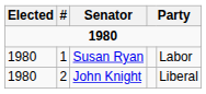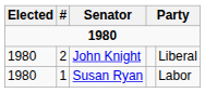 <table class="wikitable" style="float:right">
 <tr>
 <th>Elected</th>
 <th>#</th>
 <th>Senator</th>
 <th colspan="2">Party</th>
 </tr>
 <tr>
 <td style="text-align:center;" colspan="5"><strong>1980</strong></td>
 </tr>
 <tr>
 <td>1980</td>
+<td>2</td>
+<td><a href='#'>John Knight</a></td>
+<td> </td>
+<td>Liberal</td>
+</tr>
+<tr>
+<td>1980</td>
 <td>1</td>
 <td><a href='#'>Susan Ryan</a></td>
 <td> </td>
 <td>Labor</td>
 </tr>
-<tr>
-<td>1980</td>
-<td>2</td>
-<td><a href='#'>John Knight</a></td>
-<td> </td>
-<td>Liberal</td>
-</tr>
 </table>
